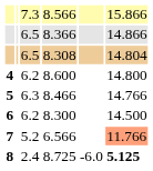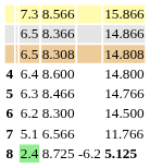 <table>
 <tr style="background: #fffcaf">
 <th scope=row style="text-align:center"></th>
 <td align=left></td>
 <td>7.3</td>
 <td>8.566</td>
 <td></td>
 <td>15.866</td>
 </tr>
 <tr style="background: #e5e5e5">
 <th scope=row style="text-align:center"></th>
 <td align=left></td>
 <td>6.5</td>
 <td>8.366</td>
 <td></td>
 <td>14.866</td>
 </tr>
 <tr style="background: #eecc99">
 <th scope=row style="text-align:center"></th>
 <td align=left></td>
 <td>6.5</td>
 <td>8.308</td>
 <td></td>
-<td>14.804</td>
+<td>14.808</td>
 </tr>
 <tr>
 <th scope=row style="text-align:center">4</th>
 <td align=left></td>
-<td>6.2</td>
+<td>6.4</td>
 <td>8.600</td>
 <td></td>
 <td>14.800</td>
 </tr>
 <tr>
 <th scope=row style="text-align:center">5</th>
 <td align=left></td>
 <td>6.3</td>
 <td>8.466</td>
 <td></td>
 <td>14.766</td>
 </tr>
 <tr>
 <th scope=row style="text-align:center">6</th>
 <td align=left></td>
 <td>6.2</td>
 <td>8.300</td>
 <td></td>
 <td>14.500</td>
 </tr>
 <tr>
 <th scope=row style="text-align:center">7</th>
 <td align=left></td>
-<td>5.2</td>
+<td>5.1</td>
 <td>6.566</td>
 <td></td>
-<td style="background: lightsalmon;">11.766</td>
+<td>11.766</td>
 </tr>
 <tr>
 <th scope=row style="text-align:center">8</th>
 <td align=left></td>
-<td>2.4</td>
+<td style="background: lightgreen;">2.4</td>
 <td>8.725</td>
-<td>-6.0</td>
+<td>-6.2</td>
 <td><strong>5.125</strong></td>
 </tr>
 <tr>
 </tr>
 </table>
